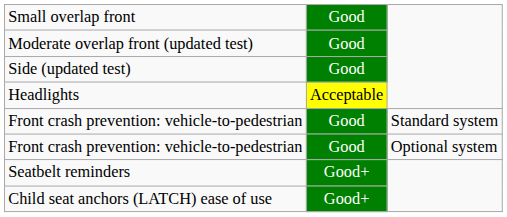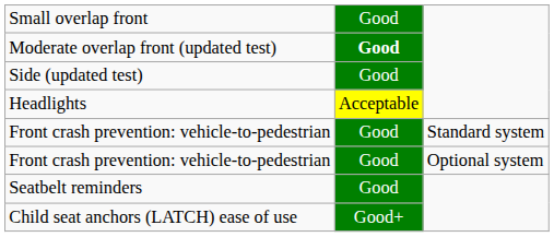 <table class="wikitable">
 <tr>
 <td>Small overlap front</td>
 <td style="text-align:center;color:white;background:green">Good</td>
 <td rowspan="4"></td>
 </tr>
 <tr>
 <td>Moderate overlap front (updated test)</td>
-<td style="text-align:center;color:white;background:green">Good</td>
+<td style="text-align:center;color:white;background:green"><strong>Good</strong></td>
 </tr>
 <tr>
 <td>Side (updated test)</td>
 <td style="text-align:center;color:white;background:green">Good</td>
 </tr>
 <tr>
 <td>Headlights</td>
 <td style="text-align:center;color:black;background:yellow">Acceptable</td>
 </tr>
 <tr>
 <td>Front crash prevention: vehicle-to-pedestrian</td>
 <td style="text-align:center;color:white;background:green">Good</td>
 <td>Standard system</td>
 </tr>
 <tr>
 <td>Front crash prevention: vehicle-to-pedestrian</td>
 <td style="text-align:center;color:white;background:green">Good</td>
 <td>Optional system</td>
 </tr>
 <tr>
 <td>Seatbelt reminders</td>
-<td style="text-align:center;color:white;background:green">Good+</td>
+<td style="text-align:center;color:white;background:green">Good</td>
 <td rowspan="2"></td>
 </tr>
 <tr>
 <td>Child seat anchors (LATCH) ease of use</td>
 <td style="text-align:center;color:white;background:green">Good+</td>
 </tr>
 </table>
